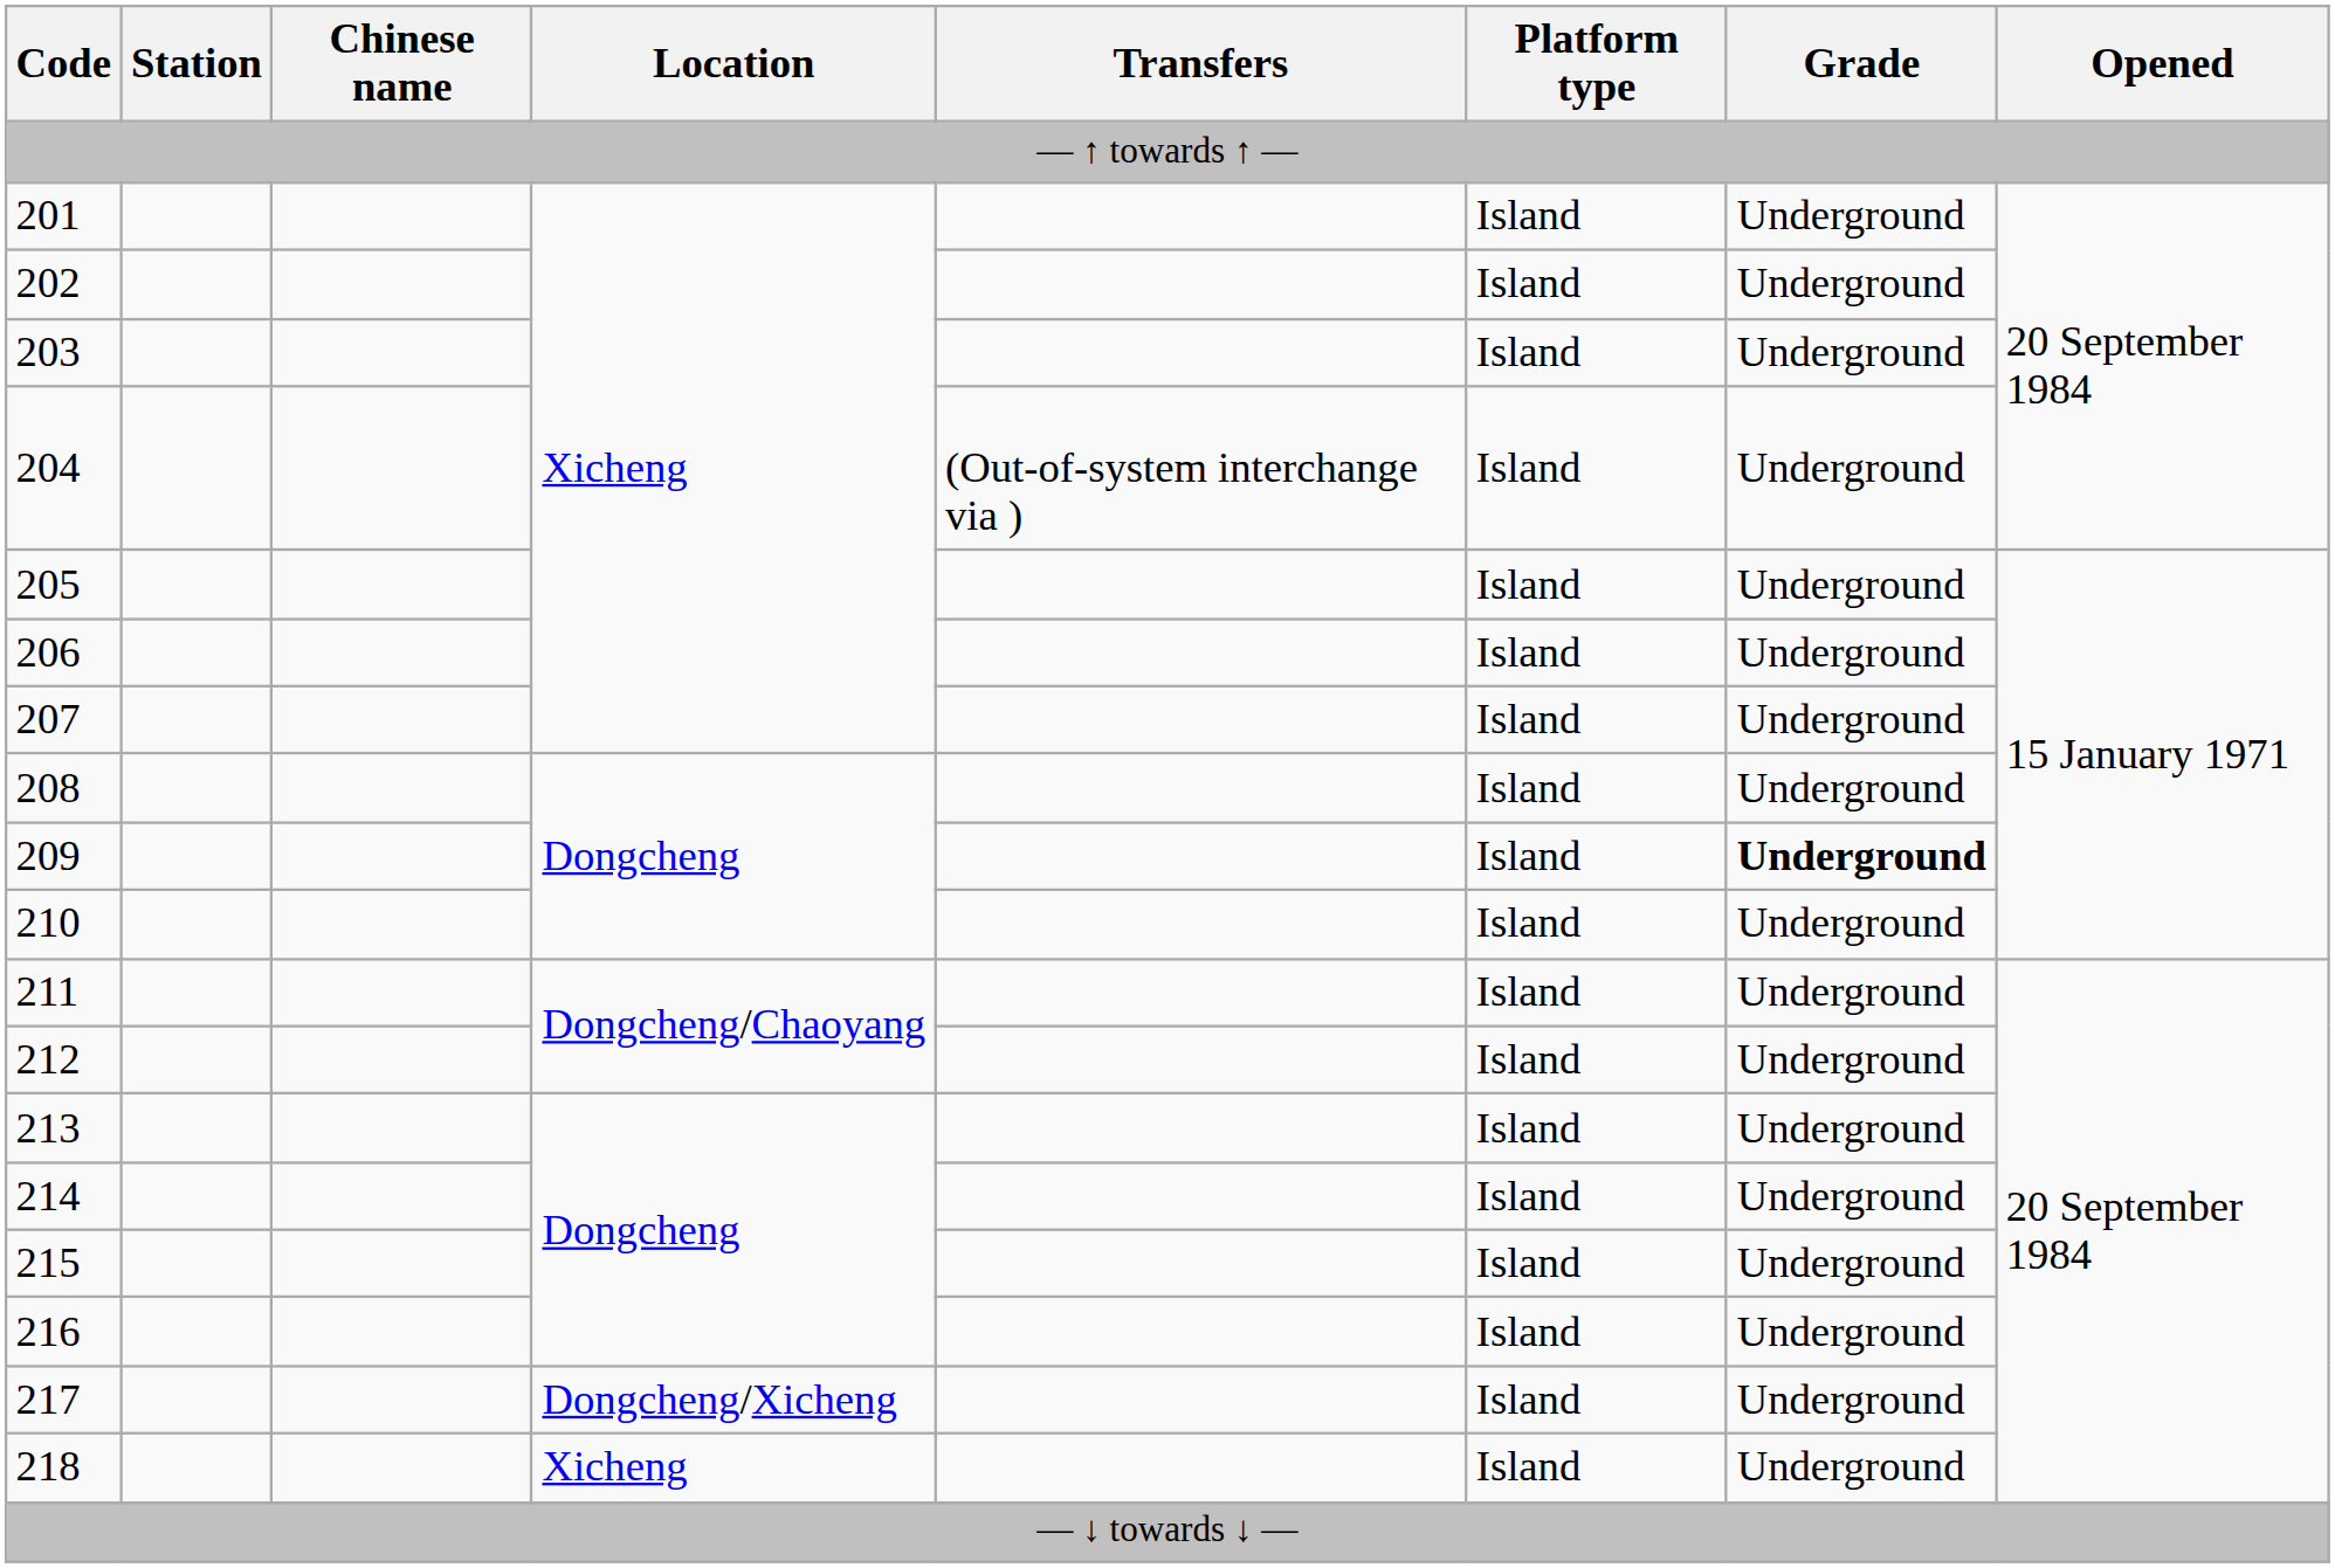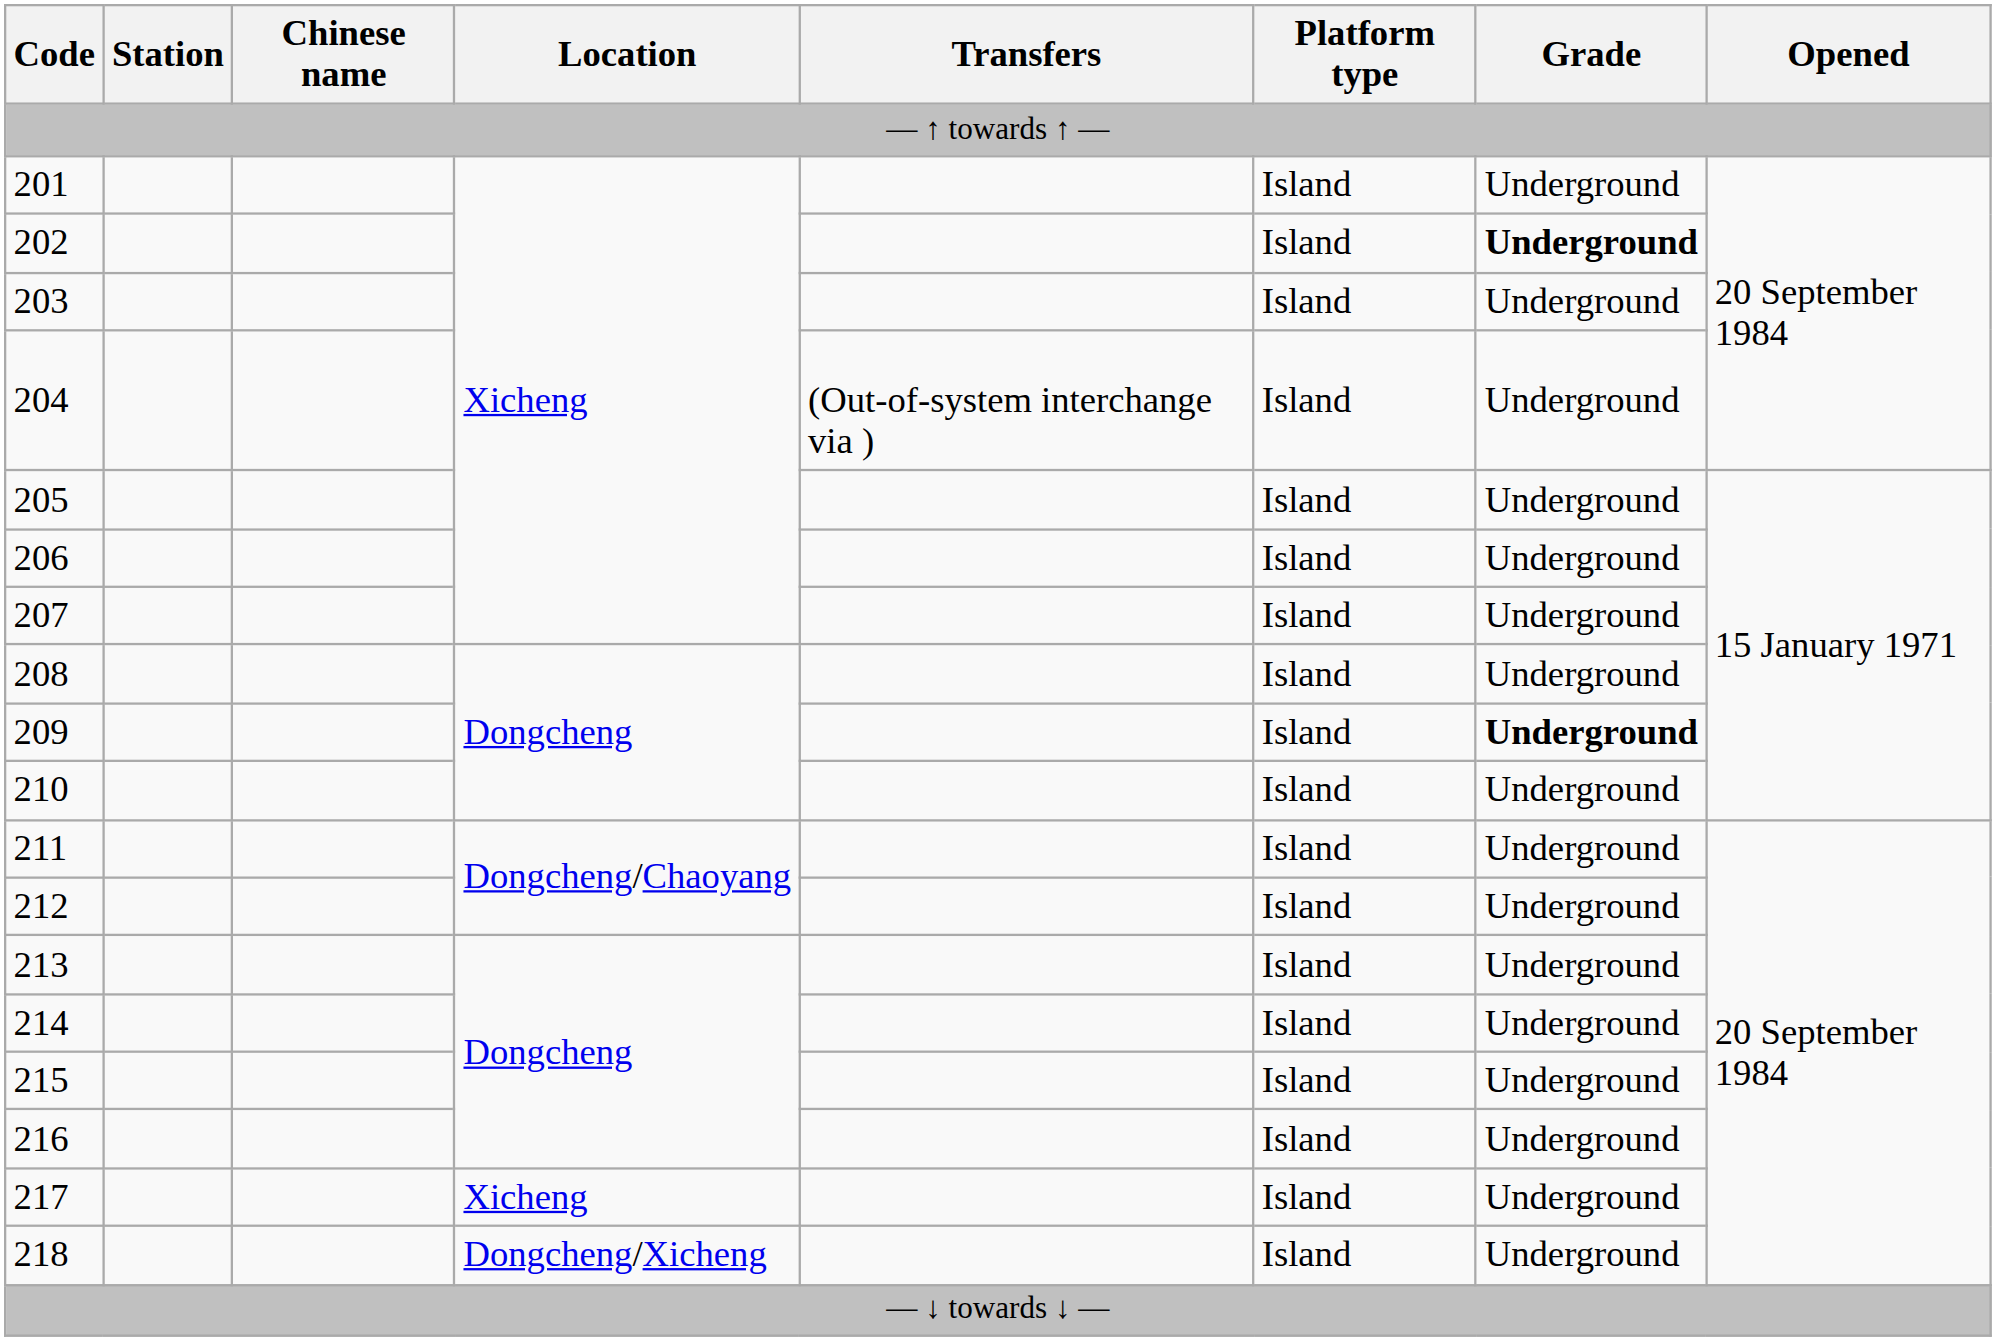 <table class=wikitable>
 <tr>
 <th>Code</th>
 <th>Station</th>
 <th>Chinese name</th>
 <th>Location</th>
 <th>Transfers</th>
 <th>Platform type</th>
 <th>Grade</th>
 <th>Opened</th>
 </tr>
 <tr>
 <td bgcolor=silver style=font-size:85% colspan=8 align=center>— ↑ towards  ↑ —</td>
 </tr>
 <tr>
 <td>201</td>
 <td></td>
 <td><span></span></td>
 <td rowspan=7><a href='#'>Xicheng</a></td>
 <td> <br></td>
 <td>Island</td>
 <td>Underground</td>
 <td rowspan=4>20 September 1984</td>
 </tr>
 <tr>
 <td>202</td>
 <td></td>
 <td><span></span></td>
 <td></td>
 <td>Island</td>
-<td>Underground</td>
+<td><strong>Underground</strong></td>
 </tr>
 <tr>
 <td>203</td>
 <td></td>
 <td><span></span></td>
 <td></td>
 <td>Island</td>
 <td>Underground</td>
 </tr>
 <tr>
 <td>204</td>
 <td></td>
 <td><span></span></td>
 <td><br> (Out-of-system interchange via )</td>
 <td>Island</td>
 <td>Underground</td>
 </tr>
 <tr>
 <td>205</td>
 <td></td>
 <td><span></span></td>
 <td></td>
 <td>Island</td>
 <td>Underground</td>
 <td rowspan=6>15 January 1971</td>
 </tr>
 <tr>
 <td>206</td>
 <td></td>
 <td><span></span></td>
 <td></td>
 <td>Island</td>
 <td>Underground</td>
 </tr>
 <tr>
 <td>207</td>
 <td></td>
 <td><span></span></td>
 <td></td>
 <td>Island</td>
 <td>Underground</td>
 </tr>
 <tr>
 <td>208</td>
 <td></td>
 <td><span></span></td>
 <td rowspan=3><a href='#'>Dongcheng</a></td>
 <td></td>
 <td>Island</td>
 <td>Underground</td>
 </tr>
 <tr>
 <td>209</td>
 <td></td>
 <td><span></span></td>
 <td></td>
 <td>Island</td>
 <td><strong>Underground</strong></td>
 </tr>
 <tr>
 <td>210</td>
 <td></td>
 <td><span></span></td>
 <td><br></td>
 <td>Island</td>
 <td>Underground</td>
 </tr>
 <tr>
 <td>211</td>
 <td></td>
 <td><span></span></td>
 <td rowspan=2><a href='#'>Dongcheng</a>/<a href='#'>Chaoyang</a></td>
 <td></td>
 <td>Island</td>
 <td>Underground</td>
 <td rowspan=8>20 September 1984</td>
 </tr>
 <tr>
 <td>212</td>
 <td></td>
 <td><span></span></td>
 <td></td>
 <td>Island</td>
 <td>Underground</td>
 </tr>
 <tr>
 <td>213</td>
 <td></td>
 <td><span></span></td>
 <td rowspan=4><a href='#'>Dongcheng</a></td>
 <td></td>
 <td>Island</td>
 <td>Underground</td>
 </tr>
 <tr>
 <td>214</td>
 <td></td>
 <td><span></span></td>
 <td> </td>
 <td>Island</td>
 <td>Underground</td>
 </tr>
 <tr>
 <td>215</td>
 <td></td>
 <td><span></span></td>
 <td></td>
 <td>Island</td>
 <td>Underground</td>
 </tr>
 <tr>
 <td>216</td>
 <td></td>
 <td><span></span></td>
 <td></td>
 <td>Island</td>
 <td>Underground</td>
 </tr>
 <tr>
 <td>217</td>
 <td></td>
 <td><span></span></td>
-<td><a href='#'>Dongcheng</a>/<a href='#'>Xicheng</a></td>
+<td><a href='#'>Xicheng</a></td>
 <td></td>
 <td>Island</td>
 <td>Underground</td>
 </tr>
 <tr>
 <td>218</td>
 <td></td>
 <td><span></span></td>
-<td><a href='#'>Xicheng</a></td>
+<td><a href='#'>Dongcheng</a>/<a href='#'>Xicheng</a></td>
 <td></td>
 <td>Island</td>
 <td>Underground</td>
 </tr>
 <tr>
 <td bgcolor=silver style=font-size:85% colspan=8 align=center>— ↓ towards  ↓ —</td>
 </tr>
 </table>
